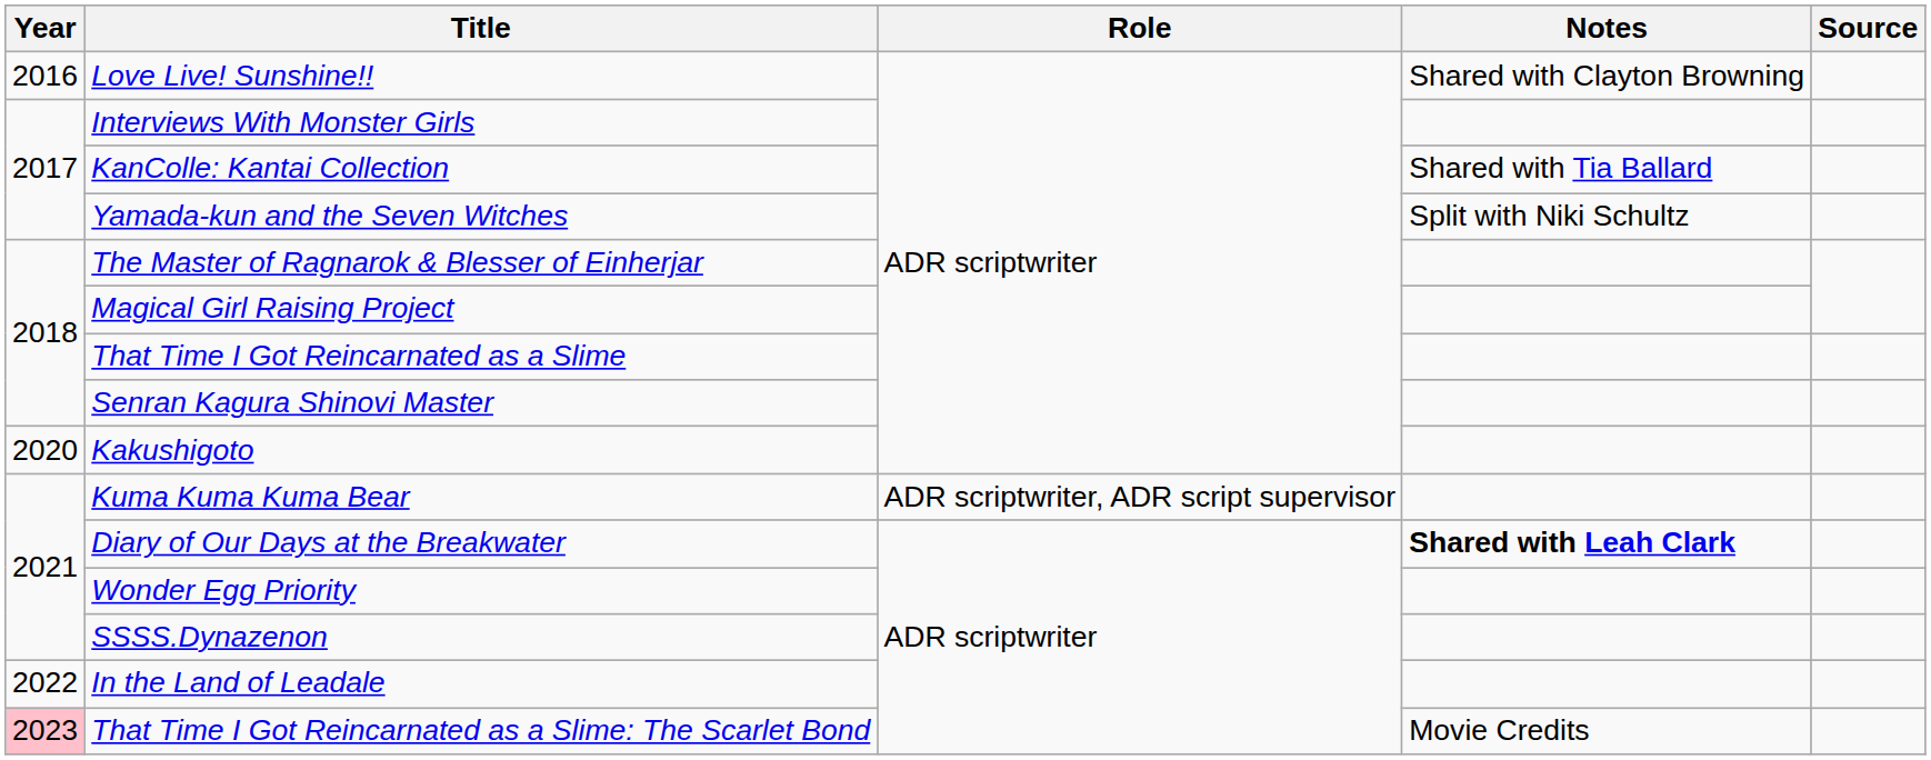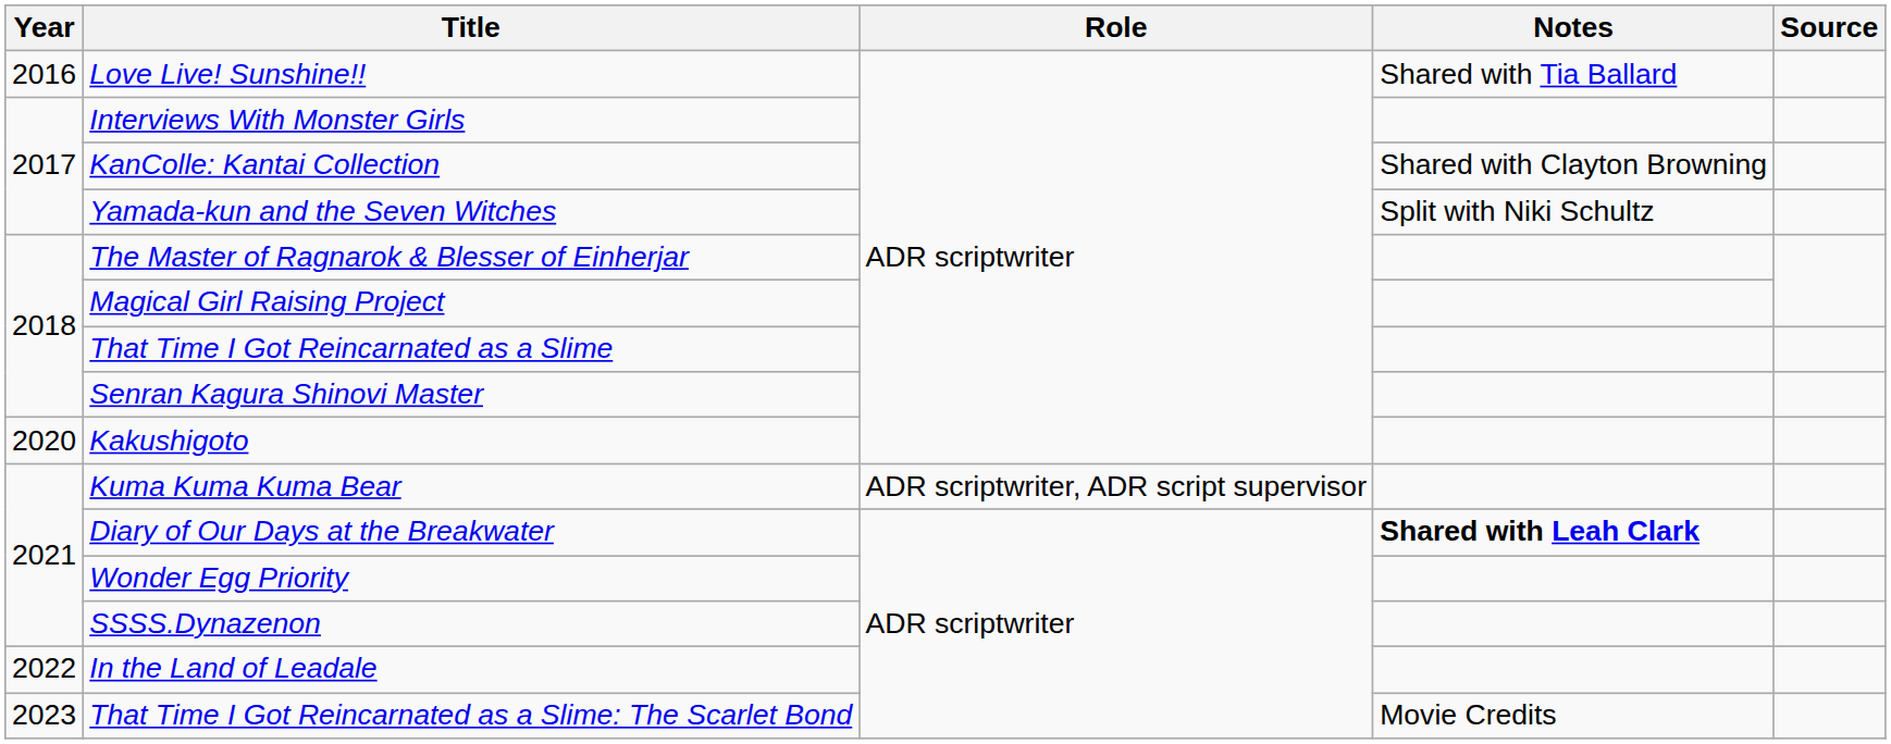 <table class="wikitable sortable plainrowheaders">
 <tr>
 <th>Year</th>
 <th>Title</th>
 <th>Role</th>
 <th class="unsortable">Notes</th>
 <th class="unsortable">Source</th>
 </tr>
 <tr>
 <td>2016</td>
 <td><em><a href='#'>Love Live! Sunshine!!</a></em></td>
 <td rowspan="9">ADR scriptwriter</td>
-<td>Shared with Clayton Browning</td>
+<td>Shared with <a href='#'>Tia Ballard</a></td>
 <td></td>
 </tr>
 <tr>
 <td rowspan="3">2017</td>
 <td><em><a href='#'>Interviews With Monster Girls</a></em></td>
 <td></td>
 <td></td>
 </tr>
 <tr>
 <td><em><a href='#'>KanColle: Kantai Collection</a></em></td>
-<td>Shared with <a href='#'>Tia Ballard</a></td>
+<td>Shared with Clayton Browning</td>
 <td></td>
 </tr>
 <tr>
 <td><em><a href='#'>Yamada-kun and the Seven Witches</a></em></td>
 <td>Split with Niki Schultz</td>
 <td></td>
 </tr>
 <tr>
 <td rowspan="4">2018</td>
 <td><em><a href='#'>The Master of Ragnarok & Blesser of Einherjar</a></em></td>
 <td></td>
 <td rowspan="2"></td>
 </tr>
 <tr>
 <td><em><a href='#'>Magical Girl Raising Project</a></em></td>
 <td></td>
 </tr>
 <tr>
 <td><em><a href='#'>That Time I Got Reincarnated as a Slime</a></em></td>
 <td></td>
 <td></td>
 </tr>
 <tr>
 <td><em><a href='#'>Senran Kagura Shinovi Master</a></em></td>
 <td></td>
 <td></td>
 </tr>
 <tr>
 <td>2020</td>
 <td><em><a href='#'>Kakushigoto</a></em></td>
 <td></td>
 <td></td>
 </tr>
 <tr>
 <td rowspan="4">2021</td>
 <td><em><a href='#'>Kuma Kuma Kuma Bear</a></em></td>
 <td>ADR scriptwriter, ADR script supervisor</td>
 <td></td>
 <td></td>
 </tr>
 <tr>
 <td><em><a href='#'>Diary of Our Days at the Breakwater</a></em></td>
 <td rowspan="5">ADR scriptwriter</td>
 <td><strong>Shared with <a href='#'>Leah Clark</a></strong></td>
 <td></td>
 </tr>
 <tr>
 <td><em><a href='#'>Wonder Egg Priority</a></em></td>
 <td></td>
 <td></td>
 </tr>
 <tr>
 <td><em><a href='#'>SSSS.Dynazenon</a></em></td>
 <td></td>
 <td></td>
 </tr>
 <tr>
 <td>2022</td>
 <td><em><a href='#'>In the Land of Leadale</a></em></td>
 <td></td>
 <td></td>
 </tr>
 <tr>
-<td style="background: pink;">2023</td>
+<td>2023</td>
 <td><a href='#'><em>That Time I Got Reincarnated as a Slime: The Scarlet Bond</em></a></td>
 <td>Movie Credits</td>
 <td></td>
 </tr>
 </table>
